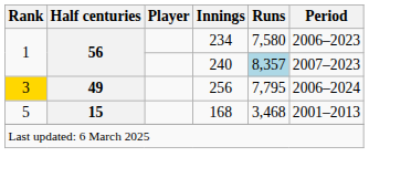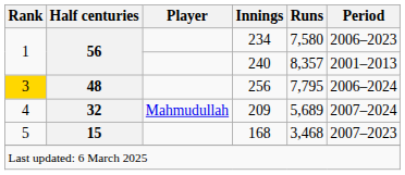 <table class="wikitable plainrowheaders sortable">
 <tr>
 <th scope=col>Rank</th>
 <th scope=col>Half centuries</th>
 <th scope=col>Player</th>
 <th scope=col>Innings</th>
 <th scope=col>Runs</th>
 <th scope=col>Period</th>
 </tr>
 <tr>
 <td align=center rowspan=2>1</td>
 <th scope=row style="text-align:center;" rowspan=2>56</th>
 <td></td>
 <td align=center>234</td>
 <td align=center>7,580</td>
 <td>2006–2023</td>
 </tr>
 <tr>
 <td></td>
 <td align=center>240</td>
-<td align=center style="background: lightblue;">8,357</td>
-<td>2007–2023</td>
+<td align=center>8,357</td>
+<td>2001–2013</td>
 </tr>
 <tr>
 <td align=center style="background: gold;">3</td>
-<th scope=row style=text-align:center;>49</th>
+<th scope=row style=text-align:center;>48</th>
 <td></td>
 <td align=center>256</td>
 <td align=center>7,795</td>
 <td>2006–2024</td>
+</tr>
+<tr>
+<td align=center>4</td>
+<th scope=row style=text-align:center;>32</th>
+<td><a href='#'>Mahmudullah</a></td>
+<td align=center>209</td>
+<td align=center>5,689</td>
+<td>2007–2024</td>
 </tr>
 <tr>
 <td align=center>5</td>
 <th scope=row style=text-align:center;>15</th>
 <td></td>
 <td align=center>168</td>
 <td align=center>3,468</td>
-<td>2001–2013</td>
+<td>2007–2023</td>
 </tr>
 <tr>
 </tr>
 <tr class=sortbottom>
 <td colspan=6><small>Last updated: 6 March 2025</small></td>
 </tr>
 </table>
